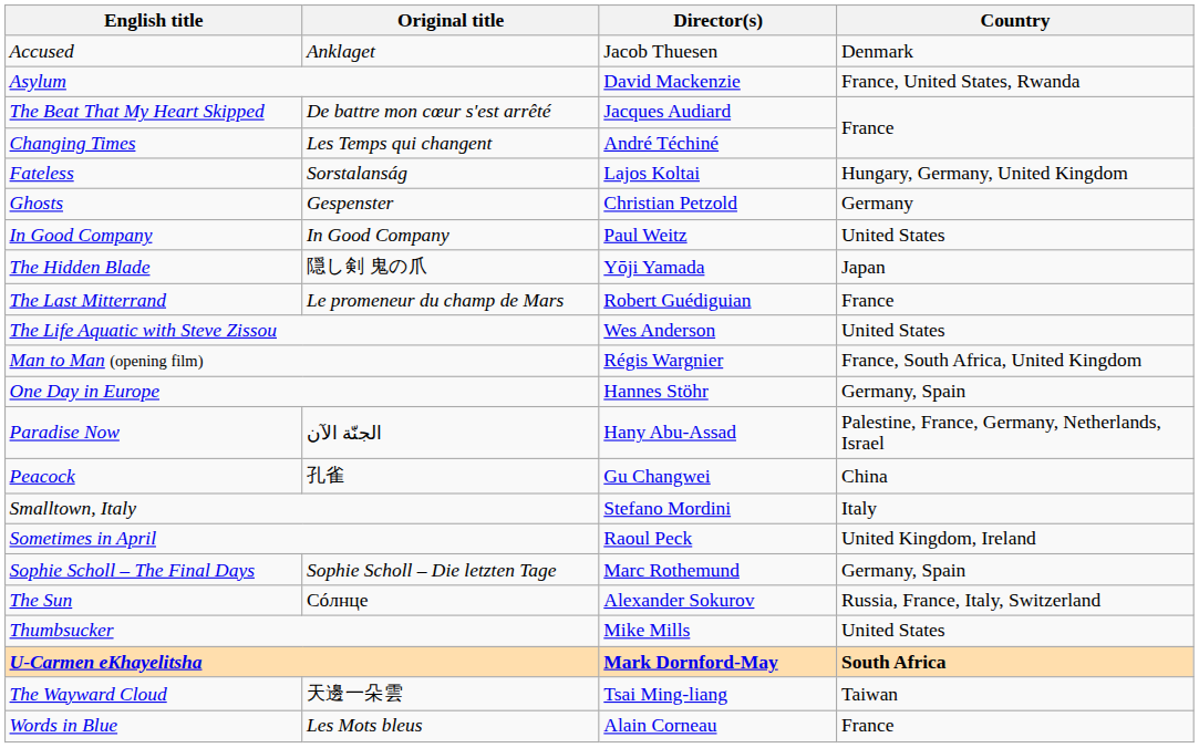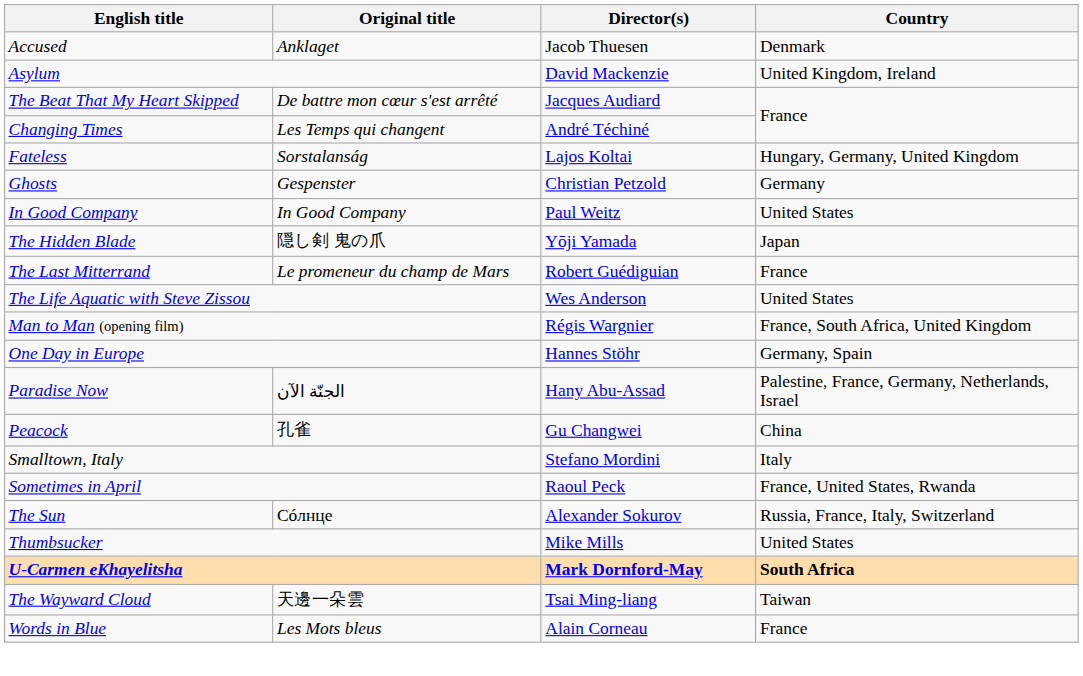 <table class="wikitable" width="78%" cellpadding="5">
 <tr>
 <th width="25%">English title</th>
 <th width="25%">Original title</th>
 <th width="20%">Director(s)</th>
 <th width="30%">Country</th>
 </tr>
 <tr>
 <td><em>Accused</em></td>
 <td><em>Anklaget</em></td>
 <td>Jacob Thuesen</td>
 <td>Denmark</td>
 </tr>
 <tr>
 <td colspan="2"><em><a href='#'>Asylum</a></em></td>
 <td><a href='#'>David Mackenzie</a></td>
-<td>France, United States, Rwanda</td>
+<td>United Kingdom, Ireland</td>
 </tr>
 <tr>
 <td><em><a href='#'>The Beat That My Heart Skipped</a></em></td>
 <td><em>De battre mon cœur s'est arrêté</em></td>
 <td><a href='#'>Jacques Audiard</a></td>
 <td rowspan="2">France</td>
 </tr>
 <tr>
 <td><em><a href='#'>Changing Times</a></em></td>
 <td><em>Les Temps qui changent</em></td>
 <td><a href='#'>André Téchiné</a></td>
 </tr>
 <tr>
 <td><em><a href='#'>Fateless</a></em></td>
 <td><em>Sorstalanság</em></td>
 <td><a href='#'>Lajos Koltai</a></td>
 <td>Hungary, Germany, United Kingdom</td>
 </tr>
 <tr>
 <td><em><a href='#'>Ghosts</a></em></td>
 <td><em>Gespenster</em></td>
 <td><a href='#'>Christian Petzold</a></td>
 <td>Germany</td>
 </tr>
 <tr>
 <td><em><a href='#'>In Good Company</a></em></td>
 <td><em>In Good Company</em></td>
 <td><a href='#'>Paul Weitz</a></td>
 <td>United States</td>
 </tr>
 <tr>
 <td><em><a href='#'>The Hidden Blade</a></em></td>
 <td>隠し剣 鬼の爪</td>
 <td><a href='#'>Yōji Yamada</a></td>
 <td>Japan</td>
 </tr>
 <tr>
 <td><em><a href='#'>The Last Mitterrand</a></em></td>
 <td><em>Le promeneur du champ de Mars</em></td>
 <td><a href='#'>Robert Guédiguian</a></td>
 <td>France</td>
 </tr>
 <tr>
 <td colspan="2"><em><a href='#'>The Life Aquatic with Steve Zissou</a></em></td>
 <td><a href='#'>Wes Anderson</a></td>
 <td>United States</td>
 </tr>
 <tr>
 <td colspan="2"><em><a href='#'>Man to Man</a></em> <small>(opening film)</small></td>
 <td><a href='#'>Régis Wargnier</a></td>
 <td>France, South Africa, United Kingdom</td>
 </tr>
 <tr>
 <td colspan="2"><em><a href='#'>One Day in Europe</a></em></td>
 <td><a href='#'>Hannes Stöhr</a></td>
 <td>Germany, Spain</td>
 </tr>
 <tr>
 <td><em><a href='#'>Paradise Now</a></em></td>
 <td>الجنّة الآن</td>
 <td><a href='#'>Hany Abu-Assad</a></td>
 <td>Palestine, France, Germany, Netherlands, Israel</td>
 </tr>
 <tr>
 <td><em><a href='#'>Peacock</a></em></td>
 <td>孔雀</td>
 <td><a href='#'>Gu Changwei</a></td>
 <td>China</td>
 </tr>
 <tr>
 <td colspan="2"><em>Smalltown, Italy</em></td>
 <td><a href='#'>Stefano Mordini</a></td>
 <td>Italy</td>
 </tr>
 <tr>
 <td colspan="2"><em><a href='#'>Sometimes in April</a></em></td>
 <td><a href='#'>Raoul Peck</a></td>
-<td>United Kingdom, Ireland</td>
-</tr>
-<tr>
-<td><em><a href='#'>Sophie Scholl – The Final Days</a></em></td>
-<td><em>Sophie Scholl – Die letzten Tage</em></td>
-<td><a href='#'>Marc Rothemund</a></td>
-<td>Germany, Spain</td>
+<td>France, United States, Rwanda</td>
 </tr>
 <tr>
 <td><em><a href='#'>The Sun</a></em></td>
 <td>Сóлнце</td>
 <td><a href='#'>Alexander Sokurov</a></td>
 <td>Russia, France, Italy, Switzerland</td>
 </tr>
 <tr>
 <td colspan="2"><em><a href='#'>Thumbsucker</a></em></td>
 <td><a href='#'>Mike Mills</a></td>
 <td>United States</td>
 </tr>
 <tr style="background:#FFDEAD;">
 <td colspan="2"><strong><em><a href='#'>U-Carmen eKhayelitsha</a></em></strong></td>
 <td><strong><a href='#'>Mark Dornford-May</a></strong></td>
 <td><strong>South Africa</strong></td>
 </tr>
 <tr>
 <td><em><a href='#'>The Wayward Cloud</a></em></td>
 <td>天邊一朵雲</td>
 <td><a href='#'>Tsai Ming-liang</a></td>
 <td>Taiwan</td>
 </tr>
 <tr>
 <td><em><a href='#'>Words in Blue</a></em></td>
 <td><em>Les Mots bleus</em></td>
 <td><a href='#'>Alain Corneau</a></td>
 <td>France</td>
 </tr>
 </table>
